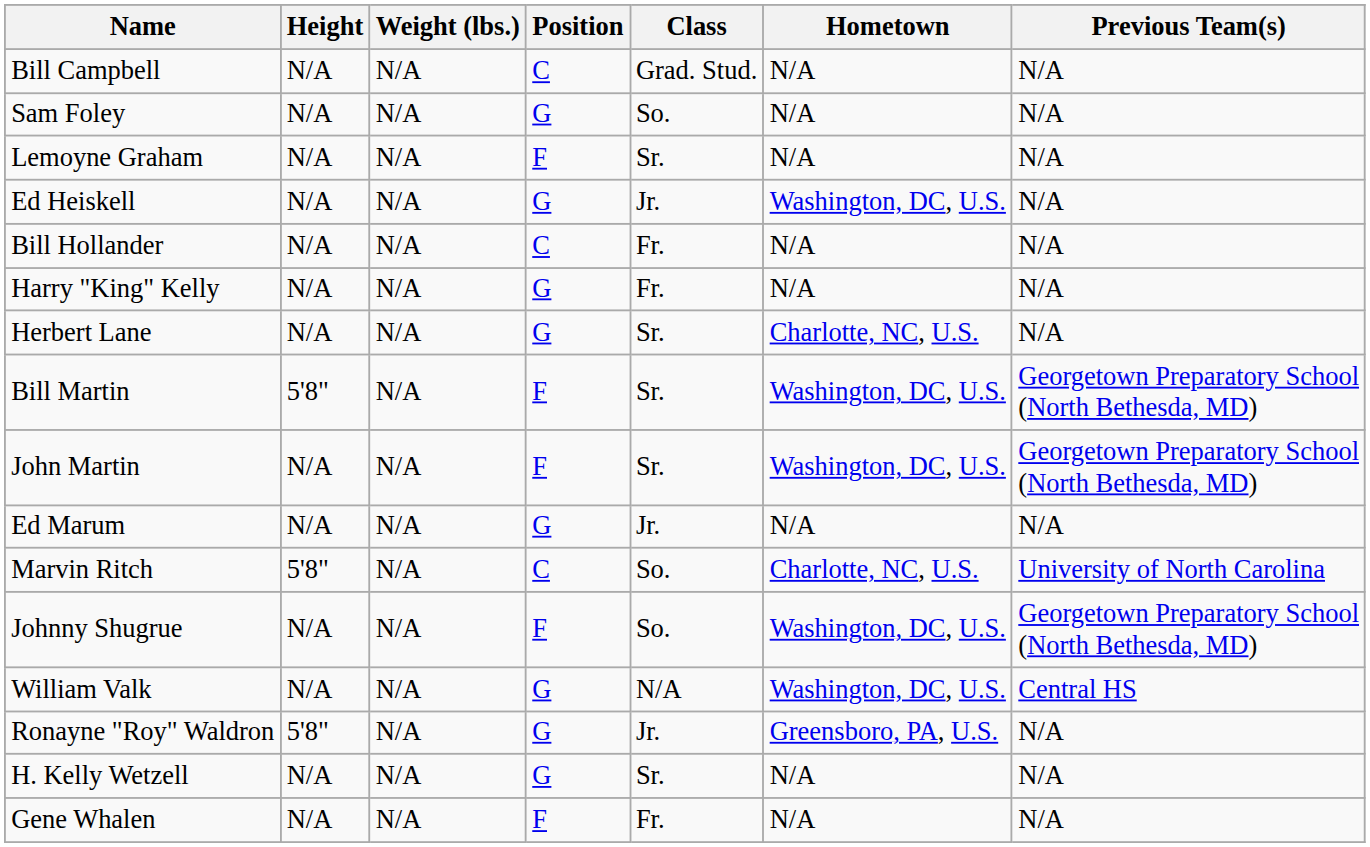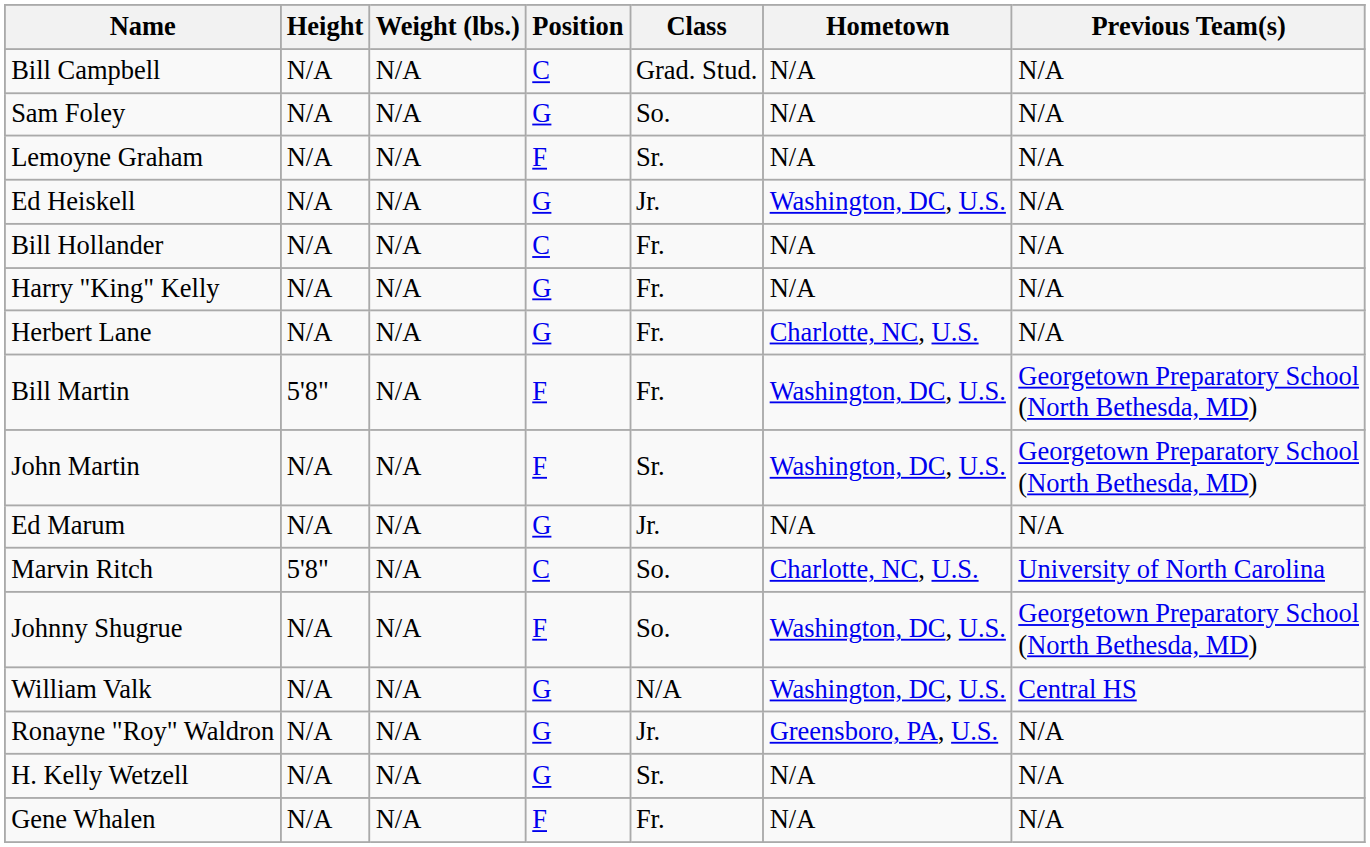 <table class="wikitable" style="font-size: 90%">
 <tr>
 <th>Name</th>
 <th>Height</th>
 <th>Weight (lbs.)</th>
 <th>Position</th>
 <th>Class</th>
 <th>Hometown</th>
 <th>Previous Team(s)</th>
 </tr>
 <tr>
 <td>Bill Campbell</td>
 <td>N/A</td>
 <td>N/A</td>
 <td><a href='#'>C</a></td>
 <td>Grad. Stud.</td>
 <td>N/A</td>
 <td>N/A</td>
 </tr>
 <tr>
 <td>Sam Foley</td>
 <td>N/A</td>
 <td>N/A</td>
 <td><a href='#'>G</a></td>
 <td>So.</td>
 <td>N/A</td>
 <td>N/A</td>
 </tr>
 <tr>
 <td>Lemoyne Graham</td>
 <td>N/A</td>
 <td>N/A</td>
 <td><a href='#'>F</a></td>
 <td>Sr.</td>
 <td>N/A</td>
 <td>N/A</td>
 </tr>
 <tr>
 <td>Ed Heiskell</td>
 <td>N/A</td>
 <td>N/A</td>
 <td><a href='#'>G</a></td>
 <td>Jr.</td>
 <td><a href='#'>Washington, DC</a>, <a href='#'>U.S.</a></td>
 <td>N/A</td>
 </tr>
 <tr>
 <td>Bill Hollander</td>
 <td>N/A</td>
 <td>N/A</td>
 <td><a href='#'>C</a></td>
 <td>Fr.</td>
 <td>N/A</td>
 <td>N/A</td>
 </tr>
 <tr>
 <td>Harry "King" Kelly</td>
 <td>N/A</td>
 <td>N/A</td>
 <td><a href='#'>G</a></td>
 <td>Fr.</td>
 <td>N/A</td>
 <td>N/A</td>
 </tr>
 <tr>
 <td>Herbert Lane</td>
 <td>N/A</td>
 <td>N/A</td>
 <td><a href='#'>G</a></td>
-<td>Sr.</td>
+<td>Fr.</td>
 <td><a href='#'>Charlotte, NC</a>, <a href='#'>U.S.</a></td>
 <td>N/A</td>
 </tr>
 <tr>
 <td>Bill Martin</td>
 <td>5'8"</td>
 <td>N/A</td>
 <td><a href='#'>F</a></td>
-<td>Sr.</td>
+<td>Fr.</td>
 <td><a href='#'>Washington, DC</a>, <a href='#'>U.S.</a></td>
 <td><a href='#'>Georgetown Preparatory School</a><br>(<a href='#'>North Bethesda, MD</a>)</td>
 </tr>
 <tr>
 <td>John Martin</td>
 <td>N/A</td>
 <td>N/A</td>
 <td><a href='#'>F</a></td>
 <td>Sr.</td>
 <td><a href='#'>Washington, DC</a>, <a href='#'>U.S.</a></td>
 <td><a href='#'>Georgetown Preparatory School</a><br>(<a href='#'>North Bethesda, MD</a>)</td>
 </tr>
 <tr>
 <td>Ed Marum</td>
 <td>N/A</td>
 <td>N/A</td>
 <td><a href='#'>G</a></td>
 <td>Jr.</td>
 <td>N/A</td>
 <td>N/A</td>
 </tr>
 <tr>
 <td>Marvin Ritch</td>
 <td>5'8"</td>
 <td>N/A</td>
 <td><a href='#'>C</a></td>
 <td>So.</td>
 <td><a href='#'>Charlotte, NC</a>, <a href='#'>U.S.</a></td>
 <td><a href='#'>University of North Carolina</a></td>
 </tr>
 <tr>
 <td>Johnny Shugrue</td>
 <td>N/A</td>
 <td>N/A</td>
 <td><a href='#'>F</a></td>
 <td>So.</td>
 <td><a href='#'>Washington, DC</a>, <a href='#'>U.S.</a></td>
 <td><a href='#'>Georgetown Preparatory School</a><br>(<a href='#'>North Bethesda, MD</a>)</td>
 </tr>
 <tr>
 <td>William Valk</td>
 <td>N/A</td>
 <td>N/A</td>
 <td><a href='#'>G</a></td>
 <td>N/A</td>
 <td><a href='#'>Washington, DC</a>, <a href='#'>U.S.</a></td>
 <td><a href='#'>Central HS</a></td>
 </tr>
 <tr>
 <td>Ronayne "Roy" Waldron</td>
-<td>5'8"</td>
+<td>N/A</td>
 <td>N/A</td>
 <td><a href='#'>G</a></td>
 <td>Jr.</td>
 <td><a href='#'>Greensboro, PA</a>, <a href='#'>U.S.</a></td>
 <td>N/A</td>
 </tr>
 <tr>
 <td>H. Kelly Wetzell</td>
 <td>N/A</td>
 <td>N/A</td>
 <td><a href='#'>G</a></td>
 <td>Sr.</td>
 <td>N/A</td>
 <td>N/A</td>
 </tr>
 <tr>
 <td>Gene Whalen</td>
 <td>N/A</td>
 <td>N/A</td>
 <td><a href='#'>F</a></td>
 <td>Fr.</td>
 <td>N/A</td>
 <td>N/A</td>
 </tr>
 </table>
